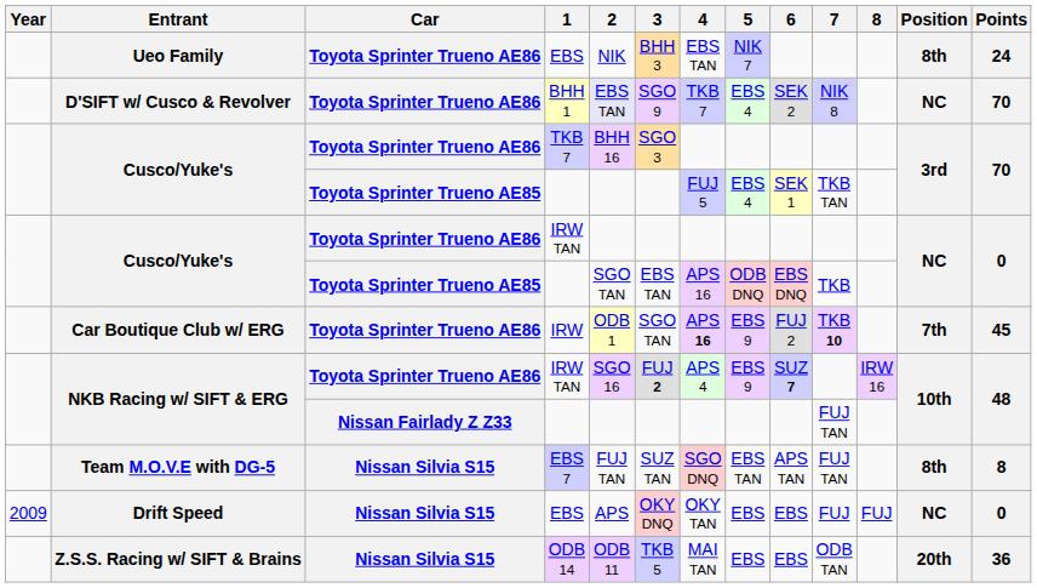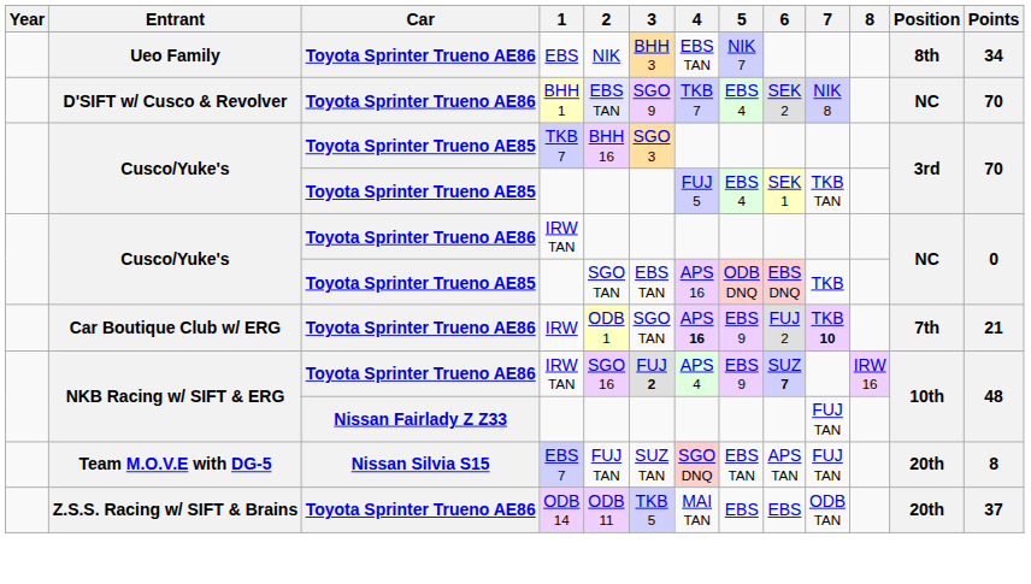 <table class="wikitable" style="text-align:center; font-size:95%">
 <tr>
 <th>Year</th>
 <th>Entrant</th>
 <th>Car</th>
 <th>1</th>
 <th>2</th>
 <th>3</th>
 <th>4</th>
 <th>5</th>
 <th>6</th>
 <th>7</th>
 <th>8</th>
 <th>Position</th>
 <th>Points</th>
 </tr>
 <tr>
 <td></td>
 <th>Ueo Family</th>
 <th><a href='#'>Toyota Sprinter Trueno AE86</a></th>
 <td><a href='#'>EBS</a><br><small></small></td>
 <td><a href='#'>NIK</a><br><small></small></td>
 <td style="background:#FFDF9F;"><a href='#'>BHH</a><br><small>3</small></td>
 <td><a href='#'>EBS</a><br><small>TAN</small></td>
 <td style="background:#CFCFFF;"><a href='#'>NIK</a><br><small>7</small></td>
 <td></td>
 <td></td>
 <td></td>
 <th>8th</th>
-<th>24</th>
+<th>34</th>
 </tr>
 <tr>
 <td></td>
 <th>D'SIFT w/ Cusco & Revolver</th>
 <th><a href='#'>Toyota Sprinter Trueno AE86</a></th>
 <td style="background:#FFFFBF;"><a href='#'>BHH</a><br><small>1</small></td>
 <td style="background: lavender;"><a href='#'>EBS</a><br><small>TAN</small></td>
 <td style="background:#EFCFFF;"><a href='#'>SGO</a><br><small>9</small></td>
 <td style="background:#CFCFFF;"><a href='#'>TKB</a><br><small>7</small></td>
 <td style="background:#DFFFDF;"><a href='#'>EBS</a><br><small>4</small></td>
 <td style="background:#DFDFDF;"><a href='#'>SEK</a><br><small>2</small></td>
 <td style="background:#CFCFFF;"><a href='#'>NIK</a><br><small>8</small></td>
 <td></td>
 <th>NC</th>
 <th>70</th>
 </tr>
 <tr>
 <td rowspan="2"></td>
 <th rowspan="2">Cusco/Yuke's</th>
-<th><a href='#'>Toyota Sprinter Trueno AE86</a></th>
+<th><a href='#'>Toyota Sprinter Trueno AE85</a></th>
 <td style="background:#CFCFFF;"><a href='#'>TKB</a><br><small>7</small></td>
 <td style="background:#EFCFFF;"><a href='#'>BHH</a><br><small>16</small></td>
 <td style="background:#FFDF9F;"><a href='#'>SGO</a><br><small>3</small></td>
 <td></td>
 <td></td>
 <td></td>
 <td></td>
 <td></td>
 <th rowspan="2">3rd</th>
 <th rowspan="2">70</th>
 </tr>
 <tr>
 <th><a href='#'>Toyota Sprinter Trueno AE85</a></th>
 <td></td>
 <td></td>
 <td></td>
 <td style="background:#CFCFFF;"><a href='#'>FUJ</a><br><small>5</small></td>
 <td style="background:#DFFFDF;"><a href='#'>EBS</a><br><small>4</small></td>
 <td style="background:#FFFFBF;"><a href='#'>SEK</a><br><small>1</small></td>
 <td><a href='#'>TKB</a><br><small>TAN</small></td>
 <td></td>
 </tr>
 <tr>
 <td rowspan="2"></td>
 <th rowspan="2">Cusco/Yuke's</th>
 <th><a href='#'>Toyota Sprinter Trueno AE86</a></th>
 <td><a href='#'>IRW</a><br><small>TAN</small></td>
 <td></td>
 <td></td>
 <td></td>
 <td></td>
 <td></td>
 <td></td>
 <td></td>
 <th rowspan="2">NC</th>
 <th rowspan="2">0</th>
 </tr>
 <tr>
 <th><a href='#'>Toyota Sprinter Trueno AE85</a></th>
 <td></td>
 <td><a href='#'>SGO</a><br><small>TAN</small></td>
 <td><a href='#'>EBS</a><br><small>TAN</small></td>
 <td style="background:#EFCFFF;"><a href='#'>APS</a><br><small>16</small></td>
 <td style="background:#FFCFCF;"><a href='#'>ODB</a><br><small>DNQ</small></td>
 <td style="background:#FFCFCF;"><a href='#'>EBS</a><br><small>DNQ</small></td>
 <td><a href='#'>TKB</a><br><small></small></td>
 <td></td>
 </tr>
 <tr>
 <td></td>
 <th>Car Boutique Club w/ ERG</th>
 <th><a href='#'>Toyota Sprinter Trueno AE86</a></th>
 <td><a href='#'>IRW</a><br><small></small></td>
 <td style="background:#FFFFBF;"><a href='#'>ODB</a><br><small>1</small></td>
 <td><a href='#'>SGO</a><br><small>TAN</small></td>
 <td style="background:#EFCFFF;"><a href='#'>APS</a><br><small><strong><span>16</span></strong></small></td>
 <td style="background:#EFCFFF;"><a href='#'>EBS</a><br><small>9</small></td>
 <td style="background:#DFDFDF;"><a href='#'>FUJ</a><br><small>2</small></td>
 <td style="background:#EFCFFF;"><a href='#'>TKB</a><br><small><strong><span>10</span></strong></small></td>
 <td></td>
 <th>7th</th>
-<th>45</th>
+<th>21</th>
 </tr>
 <tr>
 <td rowspan="2"></td>
 <th rowspan="2">NKB Racing w/ SIFT & ERG</th>
 <th><a href='#'>Toyota Sprinter Trueno AE86</a></th>
 <td><a href='#'>IRW</a><br><small>TAN</small></td>
 <td style="background:#EFCFFF;"><a href='#'>SGO</a><br><small>16</small></td>
 <td style="background:#DFDFDF;"><a href='#'>FUJ</a><br><small><strong><span>2</span></strong></small></td>
 <td style="background:#DFFFDF;"><a href='#'>APS</a><br><small>4</small></td>
 <td style="background:#EFCFFF;"><a href='#'>EBS</a><br><small>9</small></td>
 <td style="background:#CFCFFF;"><a href='#'>SUZ</a><br><small><strong><span>7</span></strong></small></td>
 <td></td>
 <td style="background:#EFCFFF;"><a href='#'>IRW</a><br><small>16</small></td>
 <th rowspan="2">10th</th>
 <th rowspan="2">48</th>
 </tr>
 <tr>
 <th><a href='#'>Nissan Fairlady Z Z33</a></th>
 <td></td>
 <td></td>
 <td></td>
 <td></td>
 <td></td>
 <td></td>
 <td><a href='#'>FUJ</a><br><small>TAN</small></td>
 <td></td>
 </tr>
 <tr>
 <td></td>
 <th>Team <a href='#'>M.O.V.E</a> with <a href='#'>DG-5</a></th>
 <th><a href='#'>Nissan Silvia S15</a></th>
 <td style="background:#CFCFFF;"><a href='#'>EBS</a><br><small>7</small></td>
 <td><a href='#'>FUJ</a><br><small>TAN</small></td>
 <td><a href='#'>SUZ</a><br><small>TAN</small></td>
 <td style="background:#FFCFCF;"><a href='#'>SGO</a><br><small>DNQ</small></td>
 <td><a href='#'>EBS</a><br><small>TAN</small></td>
 <td><a href='#'>APS</a><br><small>TAN</small></td>
 <td><a href='#'>FUJ</a><br><small>TAN</small></td>
 <td></td>
-<th>8th</th>
+<th>20th</th>
 <th>8</th>
-</tr>
-<tr>
-<td><a href='#'>2009</a></td>
-<th>Drift Speed</th>
-<th><a href='#'>Nissan Silvia S15</a></th>
-<td><a href='#'>EBS</a><br><small></small></td>
-<td><a href='#'>APS</a><br><small></small></td>
-<td style="background:#FFCFCF;"><a href='#'>OKY</a><br><small>DNQ</small></td>
-<td><a href='#'>OKY</a><br><small>TAN</small></td>
-<td><a href='#'>EBS</a><br><small></small></td>
-<td><a href='#'>EBS</a><br><small></small></td>
-<td><a href='#'>FUJ</a><br><small></small></td>
-<td><a href='#'>FUJ</a><br><small></small></td>
-<th>NC</th>
-<th>0</th>
 </tr>
 <tr>
 <td></td>
 <th>Z.S.S. Racing w/ SIFT & Brains</th>
-<th><a href='#'>Nissan Silvia S15</a></th>
+<th><a href='#'>Toyota Sprinter Trueno AE86</a></th>
 <td style="background:#EFCFFF;"><a href='#'>ODB</a><br><small>14</small></td>
 <td style="background:#EFCFFF;"><a href='#'>ODB</a><br><small>11</small></td>
 <td style="background:#CFCFFF;"><a href='#'>TKB</a><br><small>5</small></td>
 <td><a href='#'>MAI</a><br><small>TAN</small></td>
 <td><a href='#'>EBS</a><br><small></small></td>
 <td><a href='#'>EBS</a><br><small></small></td>
 <td><a href='#'>ODB</a><br><small>TAN</small></td>
 <td></td>
 <th>20th</th>
-<th>36</th>
+<th>37</th>
 </tr>
 </table>
